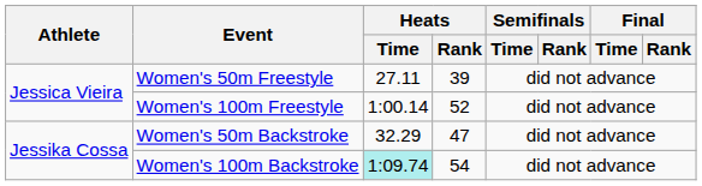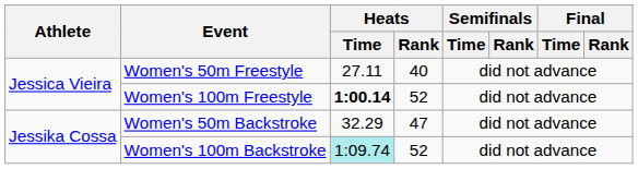 <table class=wikitable style="font-size:90%">
 <tr>
 <th rowspan="2">Athlete</th>
 <th rowspan="2">Event</th>
 <th colspan="2">Heats</th>
 <th colspan="2">Semifinals</th>
 <th colspan="2">Final</th>
 </tr>
 <tr>
 <th>Time</th>
 <th>Rank</th>
 <th>Time</th>
 <th>Rank</th>
 <th>Time</th>
 <th>Rank</th>
 </tr>
 <tr>
 <td rowspan="2"><a href='#'>Jessica Vieira</a></td>
 <td><a href='#'>Women's 50m Freestyle</a></td>
 <td align=center>27.11</td>
-<td align=center>39</td>
+<td align=center>40</td>
 <td align=center colspan=4>did not advance</td>
 </tr>
 <tr>
 <td><a href='#'>Women's 100m Freestyle</a></td>
-<td align=center>1:00.14</td>
+<td align=center><strong>1:00.14</strong></td>
 <td align=center>52</td>
 <td align=center colspan=4>did not advance</td>
 </tr>
 <tr>
 <td rowspan="2"><a href='#'>Jessika Cossa</a></td>
 <td><a href='#'>Women's 50m Backstroke</a></td>
 <td align=center>32.29</td>
 <td align=center>47</td>
 <td align=center colspan=4>did not advance</td>
 </tr>
 <tr>
 <td><a href='#'>Women's 100m Backstroke</a></td>
 <td align=center style="background: paleturquoise;">1:09.74</td>
-<td align=center>54</td>
+<td align=center>52</td>
 <td align=center colspan=4>did not advance</td>
 </tr>
 </table>
